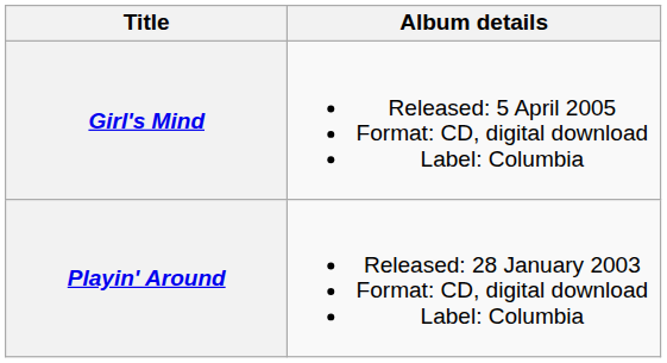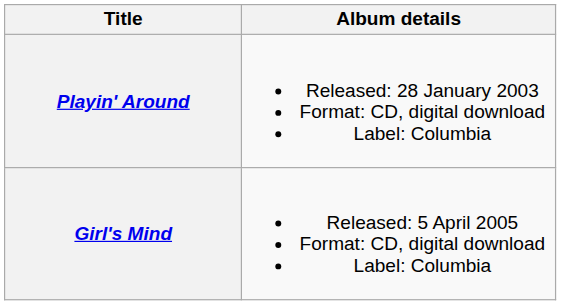 <table class="wikitable plainrowheaders" style="text-align:center;" border="1">
 <tr>
 <th scope="col" style="width:12em;">Title</th>
 <th scope="col" style="width:16em;">Album details</th>
 </tr>
 <tr>
+<th scope="row"><em><a href='#'>Playin' Around</a></em></th>
+<td><br><ul><li>Released: 28 January 2003</li><li>Format: CD, digital download</li><li>Label: Columbia</li></ul></td>
+</tr>
+<tr>
 <th scope="row"><em><a href='#'>Girl's Mind</a></em></th>
 <td><br><ul><li>Released: 5 April 2005</li><li>Format: CD, digital download</li><li>Label: Columbia</li></ul></td>
 </tr>
-<tr>
-<th scope="row"><em><a href='#'>Playin' Around</a></em></th>
-<td><br><ul><li>Released: 28 January 2003</li><li>Format: CD, digital download</li><li>Label: Columbia</li></ul></td>
-</tr>
 </table>
